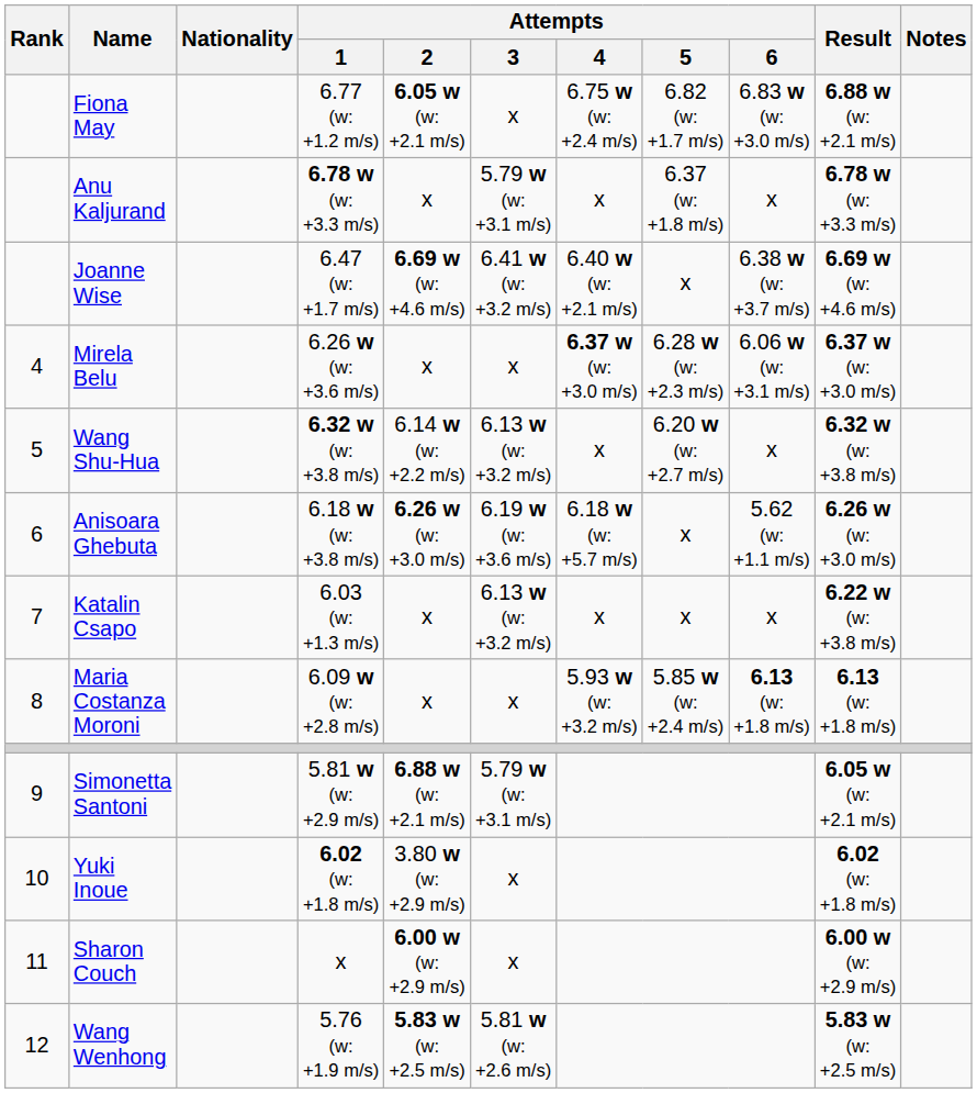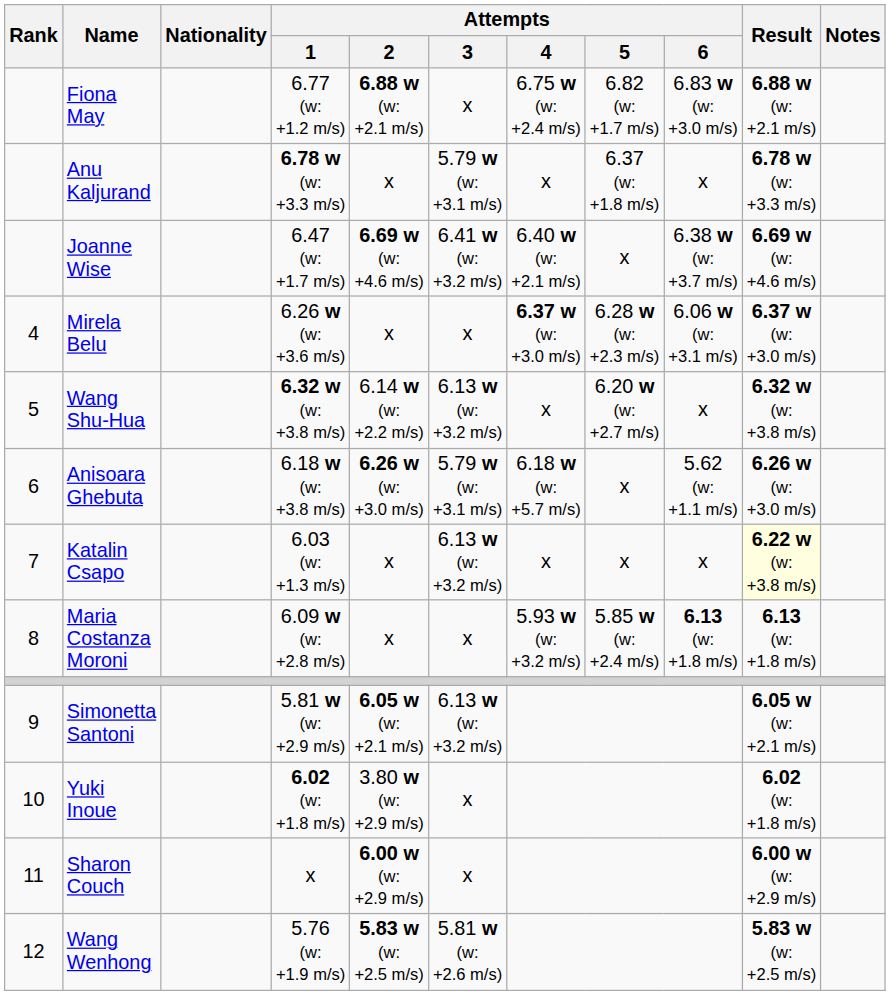 <table class="wikitable sortable" style="text-align:center">
 <tr>
 <th rowspan=2>Rank</th>
 <th rowspan=2>Name</th>
 <th rowspan=2>Nationality</th>
 <th colspan=6>Attempts</th>
 <th rowspan=2>Result</th>
 <th rowspan=2>Notes</th>
 </tr>
 <tr>
 <th>1</th>
 <th>2</th>
 <th>3</th>
 <th>4</th>
 <th>5</th>
 <th>6</th>
 </tr>
 <tr>
 <td></td>
 <td align=left><a href='#'>Fiona May</a></td>
 <td align=left></td>
 <td>6.77<br><small>(w: +1.2 m/s)</small></td>
-<td><strong>6.05</strong> <strong>w</strong> <br><small>(w: +2.1 m/s)</small></td>
+<td><strong>6.88</strong> <strong>w</strong> <br><small>(w: +2.1 m/s)</small></td>
 <td>x</td>
 <td>6.75 <strong>w</strong> <br><small>(w: +2.4 m/s)</small></td>
 <td>6.82<br><small>(w: +1.7 m/s)</small></td>
 <td>6.83 <strong>w</strong> <br><small>(w: +3.0 m/s)</small></td>
 <td><strong>6.88</strong>  <strong>w</strong> <br><small>(w: +2.1 m/s)</small></td>
 <td></td>
 </tr>
 <tr>
 <td></td>
 <td align=left><a href='#'>Anu Kaljurand</a></td>
 <td align=left></td>
 <td><strong>6.78</strong> <strong>w</strong> <br><small>(w: +3.3 m/s)</small></td>
 <td>x</td>
 <td>5.79 <strong>w</strong> <br><small>(w: +3.1 m/s)</small></td>
 <td>x</td>
 <td>6.37<br><small>(w: +1.8 m/s)</small></td>
 <td>x</td>
 <td><strong>6.78</strong>  <strong>w</strong> <br><small>(w: +3.3 m/s)</small></td>
 <td></td>
 </tr>
 <tr>
 <td></td>
 <td align=left><a href='#'>Joanne Wise</a></td>
 <td align=left></td>
 <td>6.47<br><small>(w: +1.7 m/s)</small></td>
 <td><strong>6.69</strong> <strong>w</strong> <br><small>(w: +4.6 m/s)</small></td>
 <td>6.41 <strong>w</strong> <br><small>(w: +3.2 m/s)</small></td>
 <td>6.40 <strong>w</strong> <br><small>(w: +2.1 m/s)</small></td>
 <td>x</td>
 <td>6.38 <strong>w</strong> <br><small>(w: +3.7 m/s)</small></td>
 <td><strong>6.69</strong>  <strong>w</strong> <br><small>(w: +4.6 m/s)</small></td>
 <td></td>
 </tr>
 <tr>
 <td>4</td>
 <td align=left><a href='#'>Mirela Belu</a></td>
 <td align=left></td>
 <td>6.26 <strong>w</strong> <br><small>(w: +3.6 m/s)</small></td>
 <td>x</td>
 <td>x</td>
 <td><strong>6.37</strong> <strong>w</strong> <br><small>(w: +3.0 m/s)</small></td>
 <td>6.28 <strong>w</strong> <br><small>(w: +2.3 m/s)</small></td>
 <td>6.06 <strong>w</strong> <br><small>(w: +3.1 m/s)</small></td>
 <td><strong>6.37</strong>  <strong>w</strong> <br><small>(w: +3.0 m/s)</small></td>
 <td></td>
 </tr>
 <tr>
 <td>5</td>
 <td align=left><a href='#'>Wang Shu-Hua</a></td>
 <td align=left></td>
 <td><strong>6.32</strong> <strong>w</strong> <br><small>(w: +3.8 m/s)</small></td>
 <td>6.14 <strong>w</strong> <br><small>(w: +2.2 m/s)</small></td>
 <td>6.13 <strong>w</strong> <br><small>(w: +3.2 m/s)</small></td>
 <td>x</td>
 <td>6.20 <strong>w</strong> <br><small>(w: +2.7 m/s)</small></td>
 <td>x</td>
 <td><strong>6.32</strong>  <strong>w</strong> <br><small>(w: +3.8 m/s)</small></td>
 <td></td>
 </tr>
 <tr>
 <td>6</td>
 <td align=left><a href='#'>Anisoara Ghebuta</a></td>
 <td align=left></td>
 <td>6.18 <strong>w</strong> <br><small>(w: +3.8 m/s)</small></td>
 <td><strong>6.26</strong> <strong>w</strong> <br><small>(w: +3.0 m/s)</small></td>
-<td>6.19 <strong>w</strong> <br><small>(w: +3.6 m/s)</small></td>
+<td>5.79 <strong>w</strong> <br><small>(w: +3.1 m/s)</small></td>
 <td>6.18 <strong>w</strong> <br><small>(w: +5.7 m/s)</small></td>
 <td>x</td>
 <td>5.62<br><small>(w: +1.1 m/s)</small></td>
 <td><strong>6.26</strong>  <strong>w</strong> <br><small>(w: +3.0 m/s)</small></td>
 <td></td>
 </tr>
 <tr>
 <td>7</td>
 <td align=left><a href='#'>Katalin Csapo</a></td>
 <td align=left></td>
 <td>6.03<br><small>(w: +1.3 m/s)</small></td>
 <td>x</td>
 <td>6.13 <strong>w</strong> <br><small>(w: +3.2 m/s)</small></td>
 <td>x</td>
 <td>x</td>
 <td>x</td>
-<td><strong>6.22</strong>  <strong>w</strong> <br><small>(w: +3.8 m/s)</small></td>
+<td style="background: lightyellow;"><strong>6.22</strong>  <strong>w</strong> <br><small>(w: +3.8 m/s)</small></td>
 <td></td>
 </tr>
 <tr>
 <td>8</td>
 <td align=left><a href='#'>Maria Costanza Moroni</a></td>
 <td align=left></td>
 <td>6.09 <strong>w</strong> <br><small>(w: +2.8 m/s)</small></td>
 <td>x</td>
 <td>x</td>
 <td>5.93 <strong>w</strong> <br><small>(w: +3.2 m/s)</small></td>
 <td>5.85 <strong>w</strong> <br><small>(w: +2.4 m/s)</small></td>
 <td><strong>6.13</strong><br><small>(w: +1.8 m/s)</small></td>
 <td><strong>6.13</strong> <br><small>(w: +1.8 m/s)</small></td>
 <td></td>
 </tr>
 <tr>
 <td colspan=11 bgcolor=lightgray></td>
 </tr>
 <tr>
 <td>9</td>
 <td align=left><a href='#'>Simonetta Santoni</a></td>
 <td align=left></td>
 <td>5.81 <strong>w</strong> <br><small>(w: +2.9 m/s)</small></td>
-<td><strong>6.88</strong> <strong>w</strong> <br><small>(w: +2.1 m/s)</small></td>
-<td>5.79 <strong>w</strong> <br><small>(w: +3.1 m/s)</small></td>
+<td><strong>6.05</strong> <strong>w</strong> <br><small>(w: +2.1 m/s)</small></td>
+<td>6.13 <strong>w</strong> <br><small>(w: +3.2 m/s)</small></td>
 <td colspan=3></td>
 <td><strong>6.05</strong>  <strong>w</strong> <br><small>(w: +2.1 m/s)</small></td>
 <td></td>
 </tr>
 <tr>
 <td>10</td>
 <td align=left><a href='#'>Yuki Inoue</a></td>
 <td align=left></td>
 <td><strong>6.02</strong><br><small>(w: +1.8 m/s)</small></td>
 <td>3.80 <strong>w</strong> <br><small>(w: +2.9 m/s)</small></td>
 <td>x</td>
 <td colspan=3></td>
 <td><strong>6.02</strong> <br><small>(w: +1.8 m/s)</small></td>
 <td></td>
 </tr>
 <tr>
 <td>11</td>
 <td align=left><a href='#'>Sharon Couch</a></td>
 <td align=left></td>
 <td>x</td>
 <td><strong>6.00</strong> <strong>w</strong> <br><small>(w: +2.9 m/s)</small></td>
 <td>x</td>
 <td colspan=3></td>
 <td><strong>6.00</strong>  <strong>w</strong> <br><small>(w: +2.9 m/s)</small></td>
 <td></td>
 </tr>
 <tr>
 <td>12</td>
 <td align=left><a href='#'>Wang Wenhong</a></td>
 <td align=left></td>
 <td>5.76<br><small>(w: +1.9 m/s)</small></td>
 <td><strong>5.83</strong> <strong>w</strong> <br><small>(w: +2.5 m/s)</small></td>
 <td>5.81 <strong>w</strong> <br><small>(w: +2.6 m/s)</small></td>
 <td colspan=3></td>
 <td><strong>5.83</strong>  <strong>w</strong> <br><small>(w: +2.5 m/s)</small></td>
 <td></td>
 </tr>
 </table>
